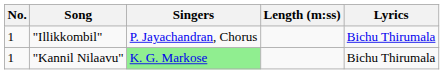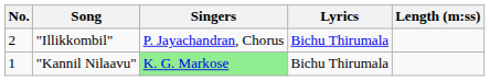 <table class="wikitable" style="font-size:95%;">
 <tr>
 <th>No.</th>
 <th>Song</th>
 <th>Singers</th>
+<th>Lyrics</th>
 <th>Length (m:ss)</th>
-<th>Lyrics</th>
 </tr>
 <tr>
-<td>1</td>
+<td>2</td>
 <td>"Illikkombil"</td>
 <td><a href='#'>P. Jayachandran</a>, Chorus</td>
+<td><a href='#'>Bichu Thirumala</a></td>
 <td></td>
-<td><a href='#'>Bichu Thirumala</a></td>
 </tr>
 <tr>
 <td>1</td>
 <td>"Kannil Nilaavu"</td>
 <td style="background: lightgreen;"><a href='#'>K. G. Markose</a></td>
+<td>Bichu Thirumala</td>
 <td></td>
-<td>Bichu Thirumala</td>
 </tr>
 </table>
